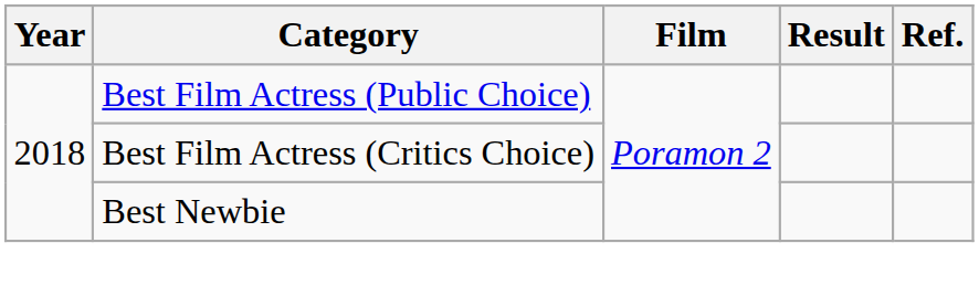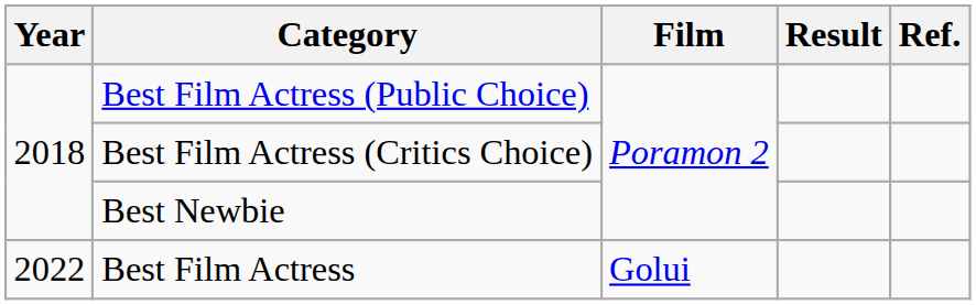 <table class="wikitable" style="font-size: 95%;">
 <tr>
 <th>Year</th>
 <th>Category</th>
 <th>Film</th>
 <th>Result</th>
 <th>Ref.</th>
 </tr>
 <tr>
 <td rowspan="3">2018</td>
 <td><a href='#'>Best Film Actress (Public Choice)</a></td>
 <td rowspan="3"><em><a href='#'>Poramon 2</a></em></td>
 <td></td>
 <td></td>
 </tr>
 <tr>
 <td>Best Film Actress (Critics Choice)</td>
 <td></td>
 <td></td>
 </tr>
 <tr>
 <td>Best Newbie</td>
 <td></td>
 <td></td>
 </tr>
+<tr>
+<td>2022</td>
+<td>Best Film Actress</td>
+<td><a href='#'>Golui</a></td>
+<td></td>
+<td></td>
+</tr>
 </table>
